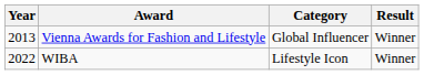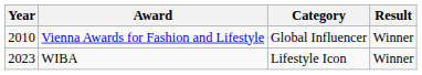 <table class="wikitable">
 <tr>
 <th>Year</th>
 <th>Award</th>
 <th>Category</th>
 <th>Result</th>
 </tr>
 <tr>
-<td>2013</td>
+<td>2010</td>
 <td><a href='#'>Vienna Awards for Fashion and Lifestyle</a></td>
 <td>Global Influencer</td>
 <td>Winner</td>
 </tr>
 <tr>
-<td>2022</td>
+<td>2023</td>
 <td>WIBA</td>
 <td>Lifestyle Icon</td>
 <td>Winner</td>
 </tr>
 </table>
